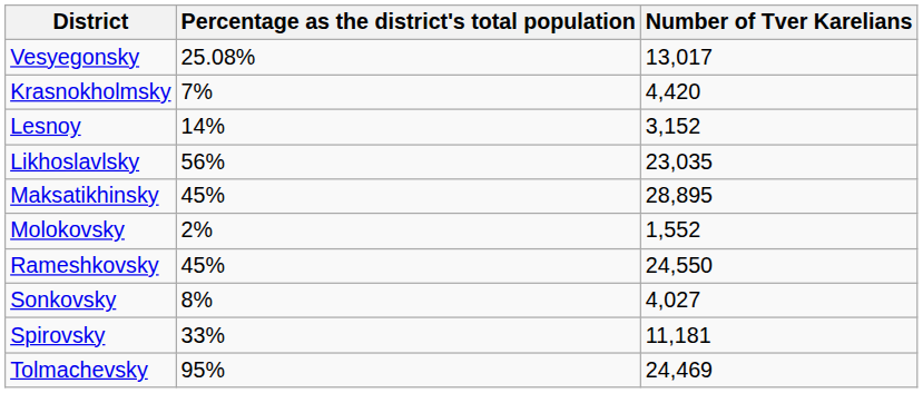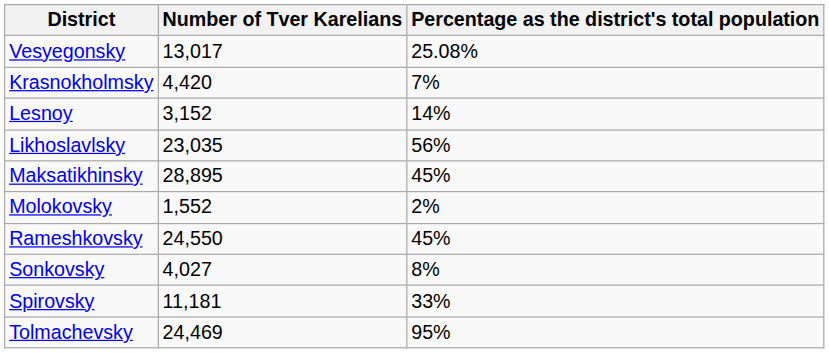 <table class="wikitable sortable">
 <tr>
 <th>District</th>
+<th>Number of Tver Karelians</th>
 <th>Percentage as the district's total population</th>
-<th>Number of Tver Karelians</th>
 </tr>
 <tr>
 <td><a href='#'>Vesyegonsky</a></td>
+<td>13,017</td>
 <td>25.08%</td>
-<td>13,017</td>
 </tr>
 <tr>
 <td><a href='#'>Krasnokholmsky</a></td>
+<td>4,420</td>
 <td>7%</td>
-<td>4,420</td>
 </tr>
 <tr>
 <td><a href='#'>Lesnoy</a></td>
+<td>3,152</td>
 <td>14%</td>
-<td>3,152</td>
 </tr>
 <tr>
 <td><a href='#'>Likhoslavlsky</a></td>
+<td>23,035</td>
 <td>56%</td>
-<td>23,035</td>
 </tr>
 <tr>
 <td><a href='#'>Maksatikhinsky</a></td>
+<td>28,895</td>
 <td>45%</td>
-<td>28,895</td>
 </tr>
 <tr>
 <td><a href='#'>Molokovsky</a></td>
+<td>1,552</td>
 <td>2%</td>
-<td>1,552</td>
 </tr>
 <tr>
 <td><a href='#'>Rameshkovsky</a></td>
+<td>24,550</td>
 <td>45%</td>
-<td>24,550</td>
 </tr>
 <tr>
 <td><a href='#'>Sonkovsky</a></td>
+<td>4,027</td>
 <td>8%</td>
-<td>4,027</td>
 </tr>
 <tr>
 <td><a href='#'>Spirovsky</a></td>
+<td>11,181</td>
 <td>33%</td>
-<td>11,181</td>
 </tr>
 <tr>
 <td><a href='#'>Tolmachevsky</a></td>
+<td>24,469</td>
 <td>95%</td>
-<td>24,469</td>
 </tr>
 </table>
